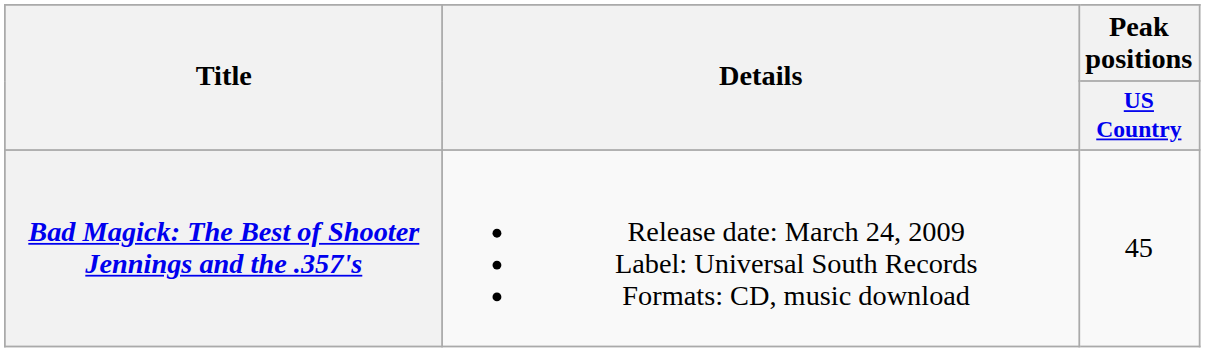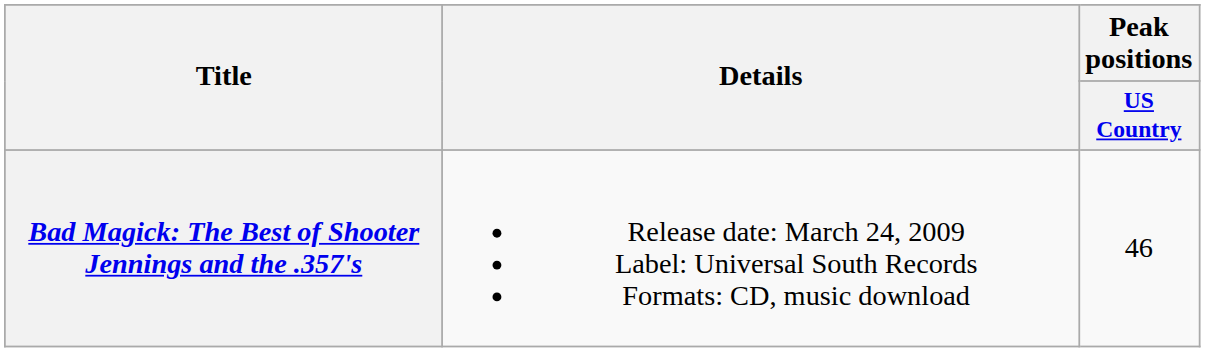 <table class="wikitable plainrowheaders" style="text-align:center;">
 <tr>
 <th rowspan="2" style="width:15em;">Title</th>
 <th rowspan="2" style="width:22em;">Details</th>
 <th>Peak positions</th>
 </tr>
 <tr style="font-size:smaller;">
 <th style="width:40px;"><a href='#'>US Country</a><br></th>
 </tr>
 <tr>
 <th scope="row"><em><a href='#'>Bad Magick: The Best of Shooter Jennings and the .357's</a></em></th>
 <td><br><ul><li>Release date: March 24, 2009</li><li>Label: Universal South Records</li><li>Formats: CD, music download</li></ul></td>
-<td>45</td>
+<td>46</td>
 </tr>
 </table>
